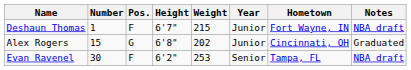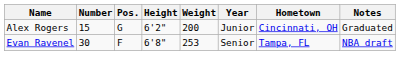 <table class="wikitable sortable" border="1">
 <tr>
 <th>Name</th>
 <th>Number</th>
 <th>Pos.</th>
 <th>Height</th>
 <th>Weight</th>
 <th>Year</th>
 <th>Hometown</th>
 <th class="unsortable">Notes</th>
 </tr>
 <tr>
-<td><a href='#'>Deshaun Thomas</a></td>
-<td>1</td>
-<td>F</td>
-<td>6'7"</td>
-<td>215</td>
-<td>Junior</td>
-<td><a href='#'>Fort Wayne, IN</a></td>
-<td><a href='#'>NBA draft</a></td>
-</tr>
-<tr>
 <td>Alex Rogers</td>
 <td>15</td>
 <td>G</td>
-<td>6'8"</td>
-<td>202</td>
+<td>6'2"</td>
+<td>200</td>
 <td>Junior</td>
 <td><a href='#'>Cincinnati, OH</a></td>
 <td>Graduated</td>
 </tr>
 <tr>
 <td><a href='#'>Evan Ravenel</a></td>
 <td>30</td>
 <td>F</td>
-<td>6'2"</td>
+<td>6'8"</td>
 <td>253</td>
 <td>Senior</td>
 <td><a href='#'>Tampa, FL</a></td>
 <td><a href='#'>NBA draft</a></td>
 </tr>
 </table>
